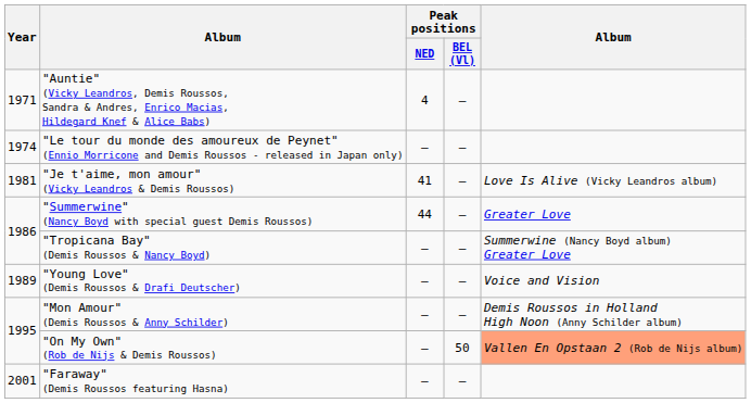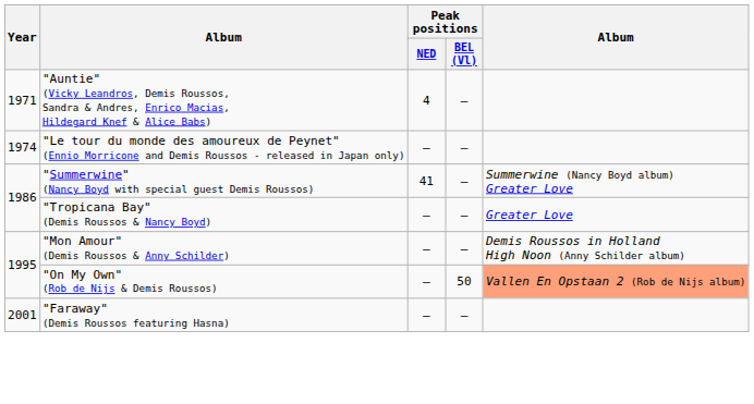 <table class="wikitable">
 <tr>
 <th align="center" rowspan="2" width="10">Year</th>
 <th align="center" rowspan="2">Album</th>
 <th align="center" colspan="2" width="20">Peak positions</th>
 <th align="center" rowspan="2">Album</th>
 </tr>
 <tr>
 <th scope="col" style="width:3em;font-size:90%;"><a href='#'>NED</a><br></th>
 <th scope="col" style="width:3em;font-size:90%;"><a href='#'>BEL <br>(Vl)</a><br></th>
 </tr>
 <tr>
 <td style="text-align:center;" rowspan=1>1971</td>
 <td>"Auntie" <br><small>(<a href='#'>Vicky Leandros</a>, Demis Roussos, <br>Sandra & Andres, <a href='#'>Enrico Macias</a>, <br> <a href='#'>Hildegard Knef</a> & <a href='#'>Alice Babs</a>)</small></td>
 <td style="text-align:center;">4</td>
 <td style="text-align:center;">—</td>
 <td></td>
 </tr>
 <tr>
 <td style="text-align:center;" rowspan=1>1974</td>
 <td>"Le tour du monde des amoureux de Peynet" <br><small>(<a href='#'>Ennio Morricone</a> and Demis Roussos - released in Japan only)</small></td>
 <td style="text-align:center;">—</td>
 <td style="text-align:center;">—</td>
 <td></td>
 </tr>
 <tr>
-<td style="text-align:center;" rowspan=1>1981</td>
-<td>"Je t'aime, mon amour" <br><small>(<a href='#'>Vicky Leandros</a> & Demis Roussos)</small></td>
+<td style="text-align:center;" rowspan=2>1986</td>
+<td>"<a href='#'>Summerwine</a>" <br><small>(<a href='#'>Nancy Boyd</a> with special guest Demis Roussos)</small></td>
 <td style="text-align:center;">41</td>
 <td style="text-align:center;">—</td>
-<td><em>Love Is Alive</em> <small>(Vicky Leandros album)</small></td>
-</tr>
-<tr>
-<td style="text-align:center;" rowspan=2>1986</td>
-<td>"<a href='#'>Summerwine</a>" <br><small>(<a href='#'>Nancy Boyd</a> with special guest Demis Roussos)</small></td>
-<td style="text-align:center;">44</td>
-<td style="text-align:center;">—</td>
-<td><em><a href='#'>Greater Love</a></em></td>
+<td><em>Summerwine</em> <small>(Nancy Boyd album)</small><br><em><a href='#'>Greater Love</a></em></td>
 </tr>
 <tr>
 <td>"Tropicana Bay" <br><small>(Demis Roussos & <a href='#'>Nancy Boyd</a>)</small></td>
 <td style="text-align:center;">—</td>
 <td style="text-align:center;">—</td>
-<td><em>Summerwine</em> <small>(Nancy Boyd album)</small><br><em><a href='#'>Greater Love</a></em></td>
-</tr>
-<tr>
-<td style="text-align:center;" rowspan=1>1989</td>
-<td>"Young Love" <br><small>(Demis Roussos & <a href='#'>Drafi Deutscher</a>)</small></td>
-<td style="text-align:center;">—</td>
-<td style="text-align:center;">—</td>
-<td><em>Voice and Vision</em></td>
+<td><em><a href='#'>Greater Love</a></em></td>
 </tr>
 <tr>
 <td style="text-align:center;" rowspan=2>1995</td>
 <td>"Mon Amour" <br><small>(Demis Roussos & <a href='#'>Anny Schilder</a>)</small></td>
 <td style="text-align:center;">—</td>
 <td style="text-align:center;">—</td>
 <td><em>Demis Roussos in Holland</em><br><em>High Noon</em> <small>(Anny Schilder album)</small></td>
 </tr>
 <tr>
 <td>"On My Own" <br><small>(<a href='#'>Rob de Nijs</a> & Demis Roussos)</small></td>
 <td style="text-align:center;">—</td>
 <td style="text-align:center;">50</td>
 <td style="background: lightsalmon;"><em>Vallen En Opstaan 2</em> <small>(Rob de Nijs album)</small></td>
 </tr>
 <tr>
 <td style="text-align:center;" rowspan=1>2001</td>
 <td>"Faraway" <br><small>(Demis Roussos featuring Hasna)</small></td>
 <td style="text-align:center;">—</td>
 <td style="text-align:center;">—</td>
 <td></td>
 </tr>
 </table>
